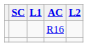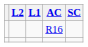 <table class="wikitable" style="text-align:center;">
 <tr>
 <th></th>
-<th><a href='#'>SC</a></th>
+<th><a href='#'>L2</a></th>
 <th><a href='#'>L1</a></th>
 <th><a href='#'>AC</a></th>
-<th><a href='#'>L2</a></th>
+<th><a href='#'>SC</a></th>
 </tr>
 <tr>
 <td></td>
-<td></td>
+<td><a href='#'></a></td>
 <td></td>
 <td><a href='#'>R16</a></td>
-<td><a href='#'></a></td>
+<td></td>
 </tr>
 <tr>
 <td></td>
+<td><a href='#'></a></td>
 <td></td>
 <td></td>
 <td></td>
-<td><a href='#'></a></td>
 </tr>
 </table>
